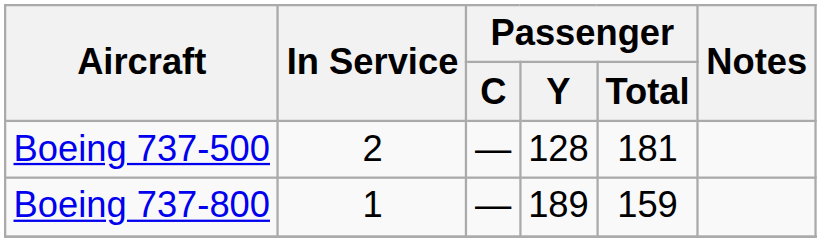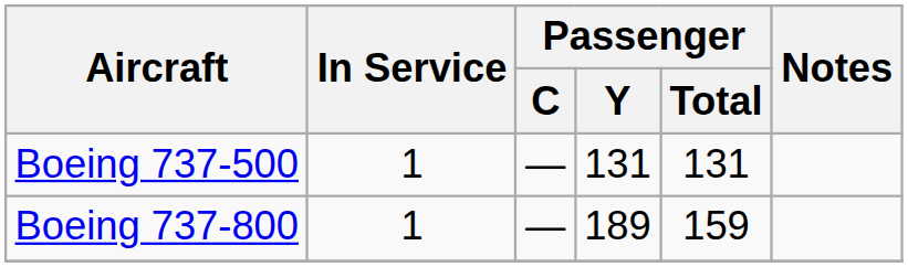 <table class="wikitable" style="text-align:center;">
 <tr>
 <th rowspan="2">Aircraft</th>
 <th rowspan="2">In Service</th>
 <th colspan="3">Passenger</th>
 <th rowspan="2">Notes</th>
 </tr>
 <tr>
 <th><abbr>C</abbr></th>
 <th><abbr>Y</abbr></th>
 <th>Total</th>
 </tr>
 <tr>
 <td><a href='#'>Boeing 737-500</a></td>
-<td>2</td>
+<td>1</td>
 <td>—</td>
-<td>128</td>
-<td>181</td>
+<td>131</td>
+<td>131</td>
 <td></td>
 </tr>
 <tr>
 <td><a href='#'>Boeing 737-800</a></td>
 <td>1</td>
 <td>—</td>
 <td>189</td>
 <td>159</td>
 <td></td>
 </tr>
 <tr>
 </tr>
 </table>
